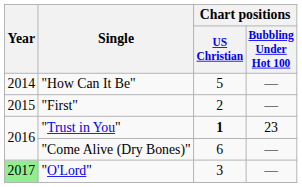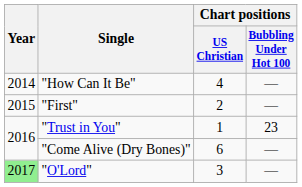 <table class="wikitable sortable plainrowheaders" style="text-align:center">
 <tr>
 <th rowspan="2">Year</th>
 <th rowspan="2">Single</th>
 <th colspan="2">Chart positions</th>
 </tr>
 <tr style="font-size:smaller;">
 <th width="35"><a href='#'>US Christian</a><br></th>
 <th width="35"><a href='#'>Bubbling Under Hot 100</a></th>
 </tr>
 <tr>
 <td>2014</td>
 <td style="text-align:left">"How Can It Be"</td>
-<td>5</td>
+<td>4</td>
 <td>—</td>
 </tr>
 <tr>
 <td>2015</td>
 <td style="text-align:left">"First"</td>
 <td>2</td>
 <td>—</td>
 </tr>
 <tr>
 <td rowspan="2">2016</td>
 <td style="text-align:left">"<a href='#'>Trust in You</a>"</td>
-<td><strong>1</strong></td>
+<td>1</td>
 <td>23</td>
 </tr>
 <tr>
 <td style="text-align:left">"Come Alive (Dry Bones)"</td>
 <td>6</td>
 <td>—</td>
 </tr>
 <tr>
 <td style="background: lightgreen;">2017</td>
 <td style="text-align:left">"<a href='#'>O'Lord</a>"</td>
 <td>3</td>
 <td>—</td>
 </tr>
 </table>
